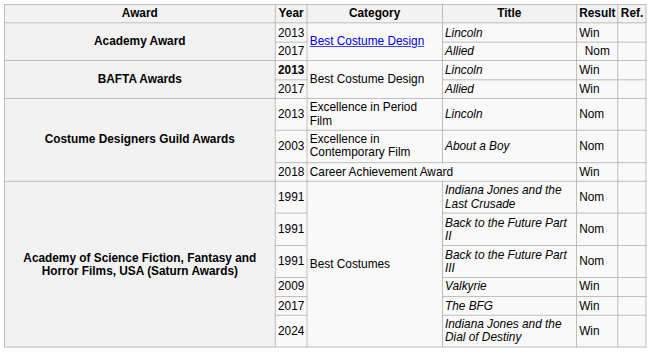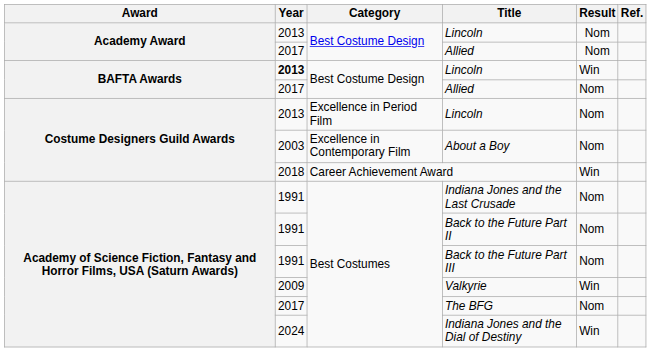 <table class="wikitable sortable">
 <tr>
 <th scope="col">Award</th>
 <th scope="col">Year</th>
 <th scope="col">Category</th>
 <th scope="col">Title</th>
 <th scope="col">Result</th>
 <th>Ref.</th>
 </tr>
 <tr>
 <th rowspan="2" scope="row" style="text-align:center;">Academy Award</th>
 <td style="text-align:center;">2013</td>
 <td rowspan="2"><a href='#'>Best Costume Design</a></td>
 <td><em>Lincoln</em></td>
-<td>Win</td>
+<td style="text-align:center;">Nom</td>
 <td></td>
 </tr>
 <tr>
 <td style="text-align:center;">2017</td>
 <td><em>Allied</em></td>
 <td style="text-align:center;">Nom</td>
 <td></td>
 </tr>
 <tr>
 <th rowspan="2" scope="row" style="text-align:center;">BAFTA Awards</th>
 <td style="text-align:center;"><strong>2013</strong></td>
 <td rowspan="2">Best Costume Design</td>
 <td><em>Lincoln</em></td>
 <td>Win</td>
 <td></td>
 </tr>
 <tr>
 <td>2017</td>
 <td><em>Allied</em></td>
-<td>Win</td>
+<td>Nom</td>
 <td></td>
 </tr>
 <tr>
 <th rowspan="3">Costume Designers Guild Awards</th>
 <td>2013</td>
 <td>Excellence in Period Film</td>
 <td><em>Lincoln</em></td>
 <td>Nom</td>
 <td></td>
 </tr>
 <tr>
 <td>2003</td>
 <td>Excellence in Contemporary Film</td>
 <td><em>About a Boy</em></td>
 <td>Nom</td>
 <td></td>
 </tr>
 <tr>
 <td>2018</td>
 <td colspan="2">Career Achievement Award</td>
 <td>Win</td>
 <td></td>
 </tr>
 <tr>
 <th rowspan="6">Academy of Science Fiction, Fantasy and Horror Films, USA (Saturn Awards)</th>
 <td>1991</td>
 <td rowspan="6">Best Costumes</td>
 <td><em>Indiana Jones and the Last Crusade</em></td>
 <td>Nom</td>
 <td></td>
 </tr>
 <tr>
 <td>1991</td>
 <td><em>Back to the Future Part II</em></td>
 <td>Nom</td>
 <td></td>
 </tr>
 <tr>
 <td>1991</td>
 <td><em>Back to the Future Part III</em></td>
 <td>Nom</td>
 <td></td>
 </tr>
 <tr>
 <td>2009</td>
 <td><em>Valkyrie</em></td>
 <td>Win</td>
 <td></td>
 </tr>
 <tr>
 <td>2017</td>
 <td><em>The BFG</em></td>
-<td>Win</td>
+<td>Nom</td>
 <td></td>
 </tr>
 <tr>
 <td>2024</td>
 <td><em>Indiana Jones and the Dial of Destiny</em></td>
 <td>Win</td>
 <td></td>
 </tr>
 </table>
